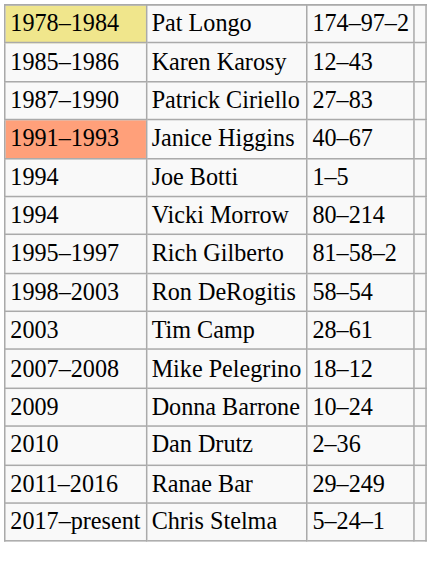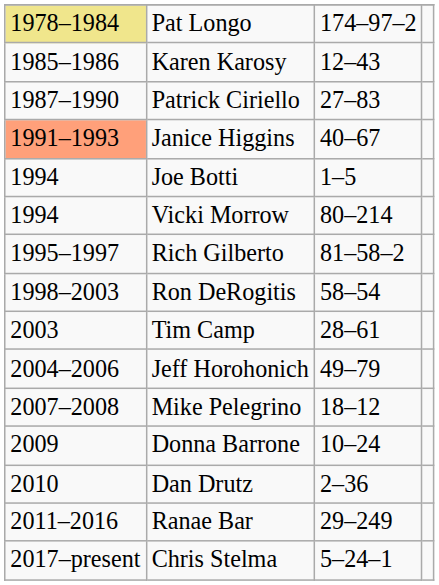 <table class="wikitable">
 <tr style="text-align:center;">
 </tr>
 <tr>
 <td style="background: khaki;">1978–1984</td>
 <td>Pat Longo</td>
 <td>174–97–2</td>
 <td></td>
 </tr>
 <tr>
 <td>1985–1986</td>
 <td>Karen Karosy</td>
 <td>12–43</td>
 <td></td>
 </tr>
 <tr>
 <td>1987–1990</td>
 <td>Patrick Ciriello</td>
 <td>27–83</td>
 <td></td>
 </tr>
 <tr>
 <td style="background: lightsalmon;">1991–1993</td>
 <td>Janice Higgins</td>
 <td>40–67</td>
 <td></td>
 </tr>
 <tr>
 <td>1994</td>
 <td>Joe Botti</td>
 <td>1–5</td>
 <td></td>
 </tr>
 <tr>
 <td>1994</td>
 <td>Vicki Morrow</td>
 <td>80–214</td>
 <td></td>
 </tr>
 <tr>
 <td>1995–1997</td>
 <td>Rich Gilberto</td>
 <td>81–58–2</td>
 <td></td>
 </tr>
 <tr>
 <td>1998–2003</td>
 <td>Ron DeRogitis</td>
 <td>58–54</td>
 <td></td>
 </tr>
 <tr>
 <td>2003</td>
 <td>Tim Camp</td>
 <td>28–61</td>
 <td></td>
 </tr>
 <tr>
+<td>2004–2006</td>
+<td>Jeff Horohonich</td>
+<td>49–79</td>
+<td></td>
+</tr>
+<tr>
 <td>2007–2008</td>
 <td>Mike Pelegrino</td>
 <td>18–12</td>
 <td></td>
 </tr>
 <tr>
 <td>2009</td>
 <td>Donna Barrone</td>
 <td>10–24</td>
 <td></td>
 </tr>
 <tr>
 <td>2010</td>
 <td>Dan Drutz</td>
 <td>2–36</td>
 <td></td>
 </tr>
 <tr>
 <td>2011–2016</td>
 <td>Ranae Bar</td>
 <td>29–249</td>
 <td></td>
 </tr>
 <tr>
 <td>2017–present</td>
 <td>Chris Stelma</td>
 <td>5–24–1</td>
 <td></td>
 </tr>
 </table>
